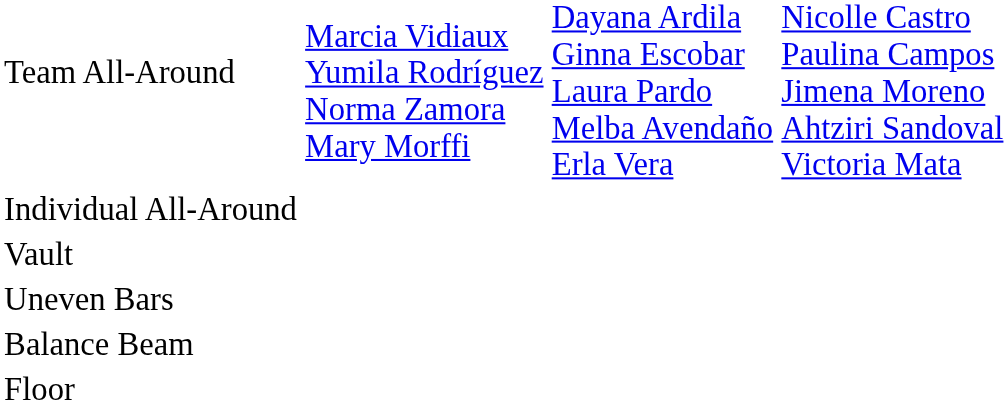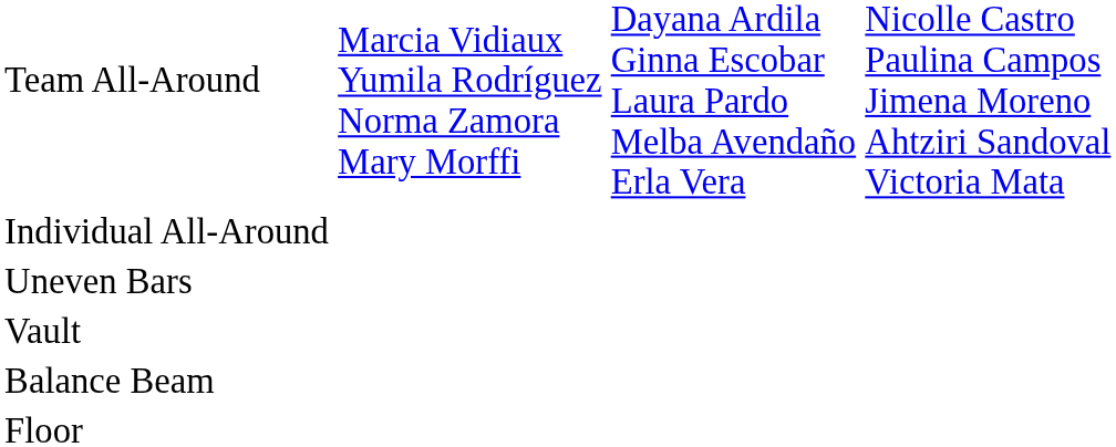 <table>
 <tr>
 <td>Team All-Around</td>
 <td><br><a href='#'>Marcia Vidiaux</a><br><a href='#'>Yumila Rodríguez</a><br><a href='#'>Norma Zamora</a><br><a href='#'>Mary Morffi</a></td>
 <td><br><a href='#'>Dayana Ardila</a><br><a href='#'>Ginna Escobar</a><br><a href='#'>Laura Pardo</a><br><a href='#'>Melba Avendaño</a><br><a href='#'>Erla Vera</a></td>
 <td><br><a href='#'>Nicolle Castro</a><br><a href='#'>Paulina Campos</a><br><a href='#'>Jimena Moreno</a><br><a href='#'>Ahtziri Sandoval</a><br><a href='#'>Victoria Mata</a></td>
 </tr>
 <tr>
 <td>Individual All-Around</td>
 <td></td>
 <td></td>
 <td></td>
 </tr>
 <tr>
-<td>Vault</td>
+<td>Uneven Bars</td>
 <td></td>
 <td></td>
 <td></td>
 </tr>
 <tr>
-<td>Uneven Bars</td>
+<td>Vault</td>
 <td></td>
 <td></td>
 <td></td>
 </tr>
 <tr>
 <td>Balance Beam</td>
 <td></td>
 <td></td>
 <td></td>
 </tr>
 <tr>
 <td>Floor</td>
 <td></td>
 <td></td>
 <td></td>
 </tr>
 </table>
